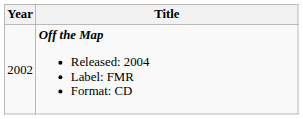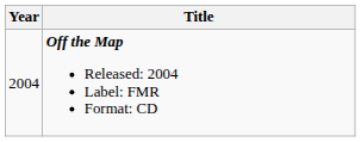 <table class="wikitable">
 <tr>
 <th>Year</th>
 <th style="width:225px;">Title</th>
 </tr>
 <tr>
-<td>2002</td>
+<td>2004</td>
 <td style="width:20em"><strong><em>Off the Map</em></strong><br><ul><li>Released: 2004</li><li>Label: FMR </li><li>Format: CD</li></ul></td>
 </tr>
 </table>
